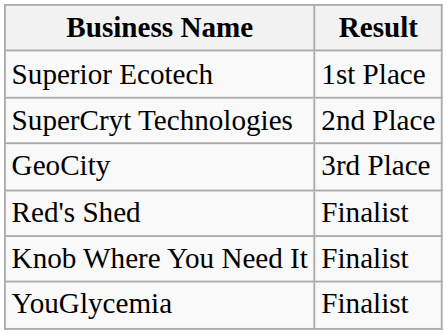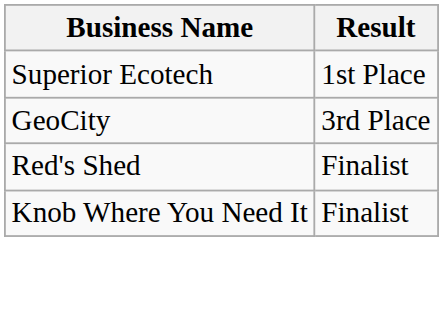 <table class="wikitable">
 <tr>
 <th>Business Name</th>
 <th>Result</th>
 </tr>
 <tr>
 <td>Superior Ecotech</td>
 <td>1st Place</td>
-</tr>
-<tr>
-<td>SuperCryt Technologies</td>
-<td>2nd Place</td>
 </tr>
 <tr>
 <td>GeoCity</td>
 <td>3rd Place</td>
 </tr>
 <tr>
 <td>Red's Shed</td>
 <td>Finalist</td>
 </tr>
 <tr>
 <td>Knob Where You Need It</td>
 <td>Finalist</td>
 </tr>
-<tr>
-<td>YouGlycemia</td>
-<td>Finalist</td>
-</tr>
 </table>
